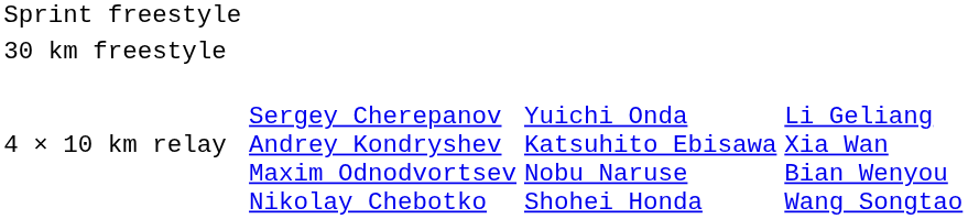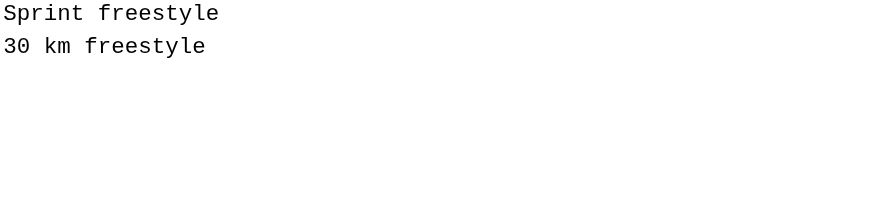 <table>
 <tr>
 <td>Sprint freestyle<br></td>
 <td></td>
 <td></td>
 <td></td>
 </tr>
 <tr>
 <td rowspan=2>30 km freestyle<br></td>
 <td rowspan=2></td>
 <td rowspan=2></td>
 <td></td>
 </tr>
 <tr>
 <td></td>
 </tr>
-<tr>
-<td>4 × 10 km relay<br></td>
-<td><br><a href='#'>Sergey Cherepanov</a><br><a href='#'>Andrey Kondryshev</a><br><a href='#'>Maxim Odnodvortsev</a><br><a href='#'>Nikolay Chebotko</a></td>
-<td><br><a href='#'>Yuichi Onda</a><br><a href='#'>Katsuhito Ebisawa</a><br><a href='#'>Nobu Naruse</a><br><a href='#'>Shohei Honda</a></td>
-<td><br><a href='#'>Li Geliang</a><br><a href='#'>Xia Wan</a><br><a href='#'>Bian Wenyou</a><br><a href='#'>Wang Songtao</a></td>
-</tr>
 </table>
